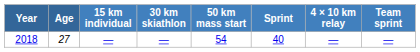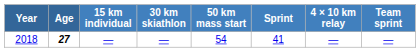 <table class="wikitable" style="font-size:95%; text-align:center; border:grey solid 1px; border-collapse:collapse; background:#ffffff;">
 <tr>
 <th style="background-color:#369; color:white; width:60px;"> Year </th>
 <th style="background-color:#369; color:white; width:40px;"> Age </th>
 <th style="background-color:#4180be; color:white; width:75px;"> 15 km <br> individual </th>
 <th style="background-color:#4180be; color:white; width:75px;"> 30 km <br> skiathlon </th>
 <th style="background-color:#4180be; color:white; width:75px;"> 50 km <br> mass start </th>
 <th style="background-color:#4180be; color:white; width:75px;"> Sprint </th>
 <th style="background-color:#4180be; color:white; width:75px;"> 4 × 10 km <br> relay </th>
 <th style="background-color:#4180be; color:white; width:75px;"> Team <br> sprint </th>
 </tr>
 <tr>
 <td><a href='#'>2018</a></td>
-<td><em>27</em></td>
+<td><strong><em>27</em></strong></td>
 <td><a href='#'>—</a></td>
 <td><a href='#'>—</a></td>
 <td><a href='#'>54</a></td>
-<td><a href='#'>40</a></td>
+<td><a href='#'>41</a></td>
 <td><a href='#'>—</a></td>
 <td><a href='#'>—</a></td>
 </tr>
 </table>
